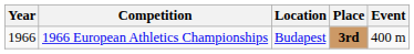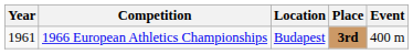 <table class="wikitable">
 <tr>
 <th>Year</th>
 <th>Competition</th>
 <th>Location</th>
 <th>Place</th>
 <th>Event</th>
 </tr>
 <tr>
-<td>1966</td>
+<td>1961</td>
 <td><a href='#'>1966 European Athletics Championships</a></td>
 <td><a href='#'>Budapest</a></td>
 <td align="center" bgcolor="cc9966"><strong>3rd</strong></td>
 <td>400 m</td>
 </tr>
 </table>
